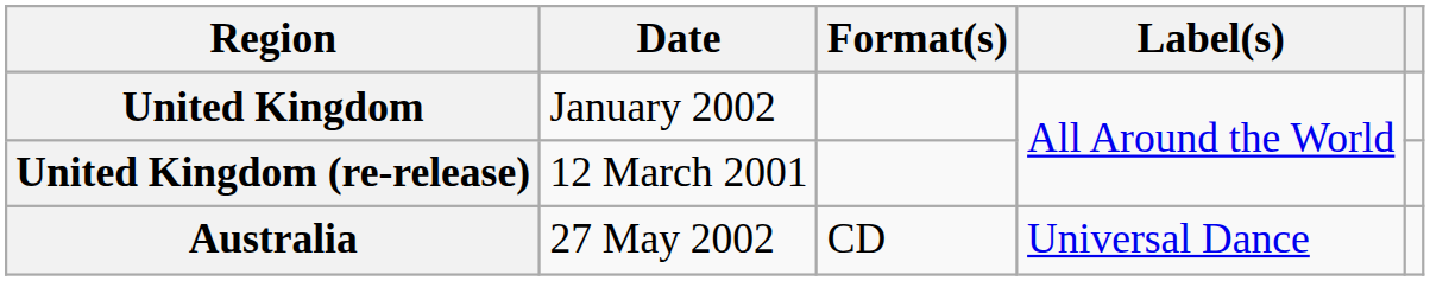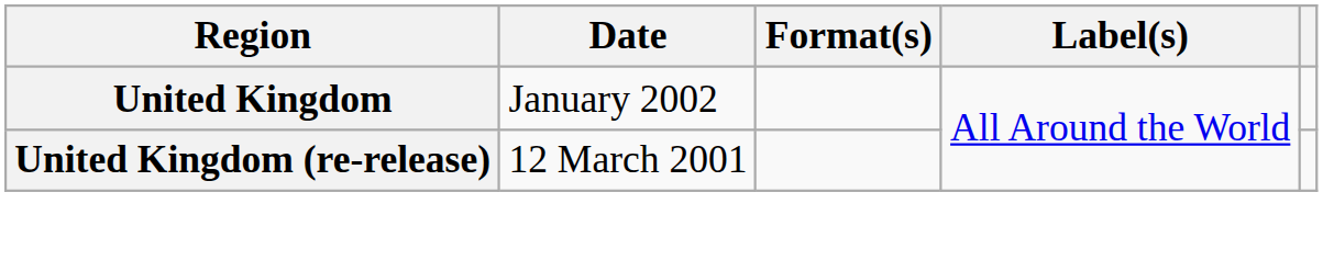 <table class="wikitable plainrowheaders">
 <tr>
 <th scope="col">Region</th>
 <th scope="col">Date</th>
 <th scope="col">Format(s)</th>
 <th scope="col">Label(s)</th>
 <th scope="col"></th>
 </tr>
 <tr>
 <th scope="row">United Kingdom</th>
 <td>January 2002</td>
 <td></td>
 <td rowspan="2"><a href='#'>All Around the World</a></td>
 <td></td>
 </tr>
 <tr>
 <th scope="row">United Kingdom (re-release)</th>
 <td>12 March 2001</td>
 <td></td>
 <td></td>
 </tr>
-<tr>
-<th scope="row">Australia</th>
-<td>27 May 2002</td>
-<td>CD</td>
-<td><a href='#'>Universal Dance</a></td>
-<td></td>
-</tr>
 </table>
